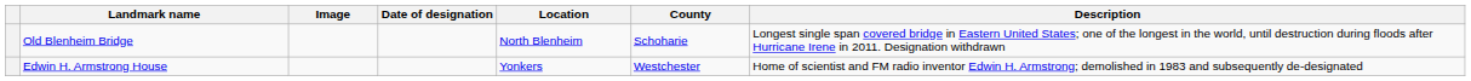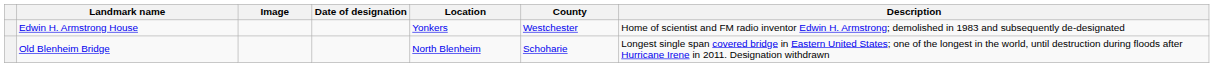 <table class="wikitable" style="width:98%">
 <tr>
 <th scope="col" width="1%"></th>
 <th scope="col" width="18%">Landmark name<br></th>
 <th scope="col" width="6%" class="unsortable">Image</th>
 <th scope="col" date width="8%">Date of designation</th>
 <th scope="col" width="9%">Location</th>
 <th scope="col" width="8%">County</th>
 <th scope="col" width="48%" class="unsortable">Description</th>
 </tr>
 <tr>
 <th></th>
+<td><a href='#'>Edwin H. Armstrong House</a></td>
+<td> </td>
+<td></td>
+<td><a href='#'>Yonkers</a></td>
+<td><a href='#'>Westchester</a></td>
+<td>Home of scientist and FM radio inventor <a href='#'>Edwin H. Armstrong</a>; demolished in 1983 and subsequently de-designated</td>
+</tr>
+<tr>
+<th></th>
 <td><a href='#'>Old Blenheim Bridge</a></td>
 <td></td>
 <td></td>
 <td><a href='#'>North Blenheim</a><br><small></small></td>
 <td><a href='#'>Schoharie</a></td>
 <td>Longest single span <a href='#'>covered bridge</a> in <a href='#'>Eastern United States</a>; one of the longest in the world, until destruction during floods after <a href='#'>Hurricane Irene</a> in 2011. Designation withdrawn </td>
 </tr>
-<tr>
-<th></th>
-<td><a href='#'>Edwin H. Armstrong House</a></td>
-<td> </td>
-<td></td>
-<td><a href='#'>Yonkers</a></td>
-<td><a href='#'>Westchester</a></td>
-<td>Home of scientist and FM radio inventor <a href='#'>Edwin H. Armstrong</a>; demolished in 1983 and subsequently de-designated</td>
-</tr>
 </table>
